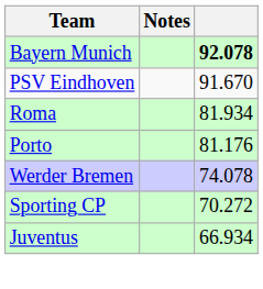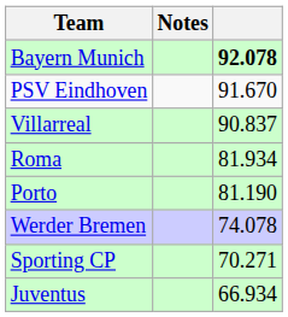 <table class="wikitable" style="float:left; margin-right:1em;">
 <tr>
 <th>Team</th>
 <th>Notes</th>
 <th></th>
 </tr>
 <tr bgcolor="#ccffcc">
 <td> <a href='#'>Bayern Munich</a></td>
 <td></td>
 <td align=right><strong>92.078</strong></td>
 </tr>
 <tr>
 <td> <a href='#'>PSV Eindhoven</a></td>
 <td></td>
 <td align=right>91.670</td>
 </tr>
 <tr bgcolor="#ccffcc">
+<td> <a href='#'>Villarreal</a></td>
+<td></td>
+<td align=right>90.837</td>
+</tr>
+<tr bgcolor="#ccffcc">
 <td> <a href='#'>Roma</a></td>
 <td></td>
 <td align=right>81.934</td>
 </tr>
 <tr bgcolor="#ccffcc">
 <td> <a href='#'>Porto</a></td>
 <td></td>
-<td align=right>81.176</td>
+<td align=right>81.190</td>
 </tr>
 <tr bgcolor="#ccccff">
 <td> <a href='#'>Werder Bremen</a></td>
 <td></td>
 <td align=right>74.078</td>
 </tr>
 <tr bgcolor="#ccffcc">
 <td> <a href='#'>Sporting CP</a></td>
 <td></td>
-<td align=right>70.272</td>
+<td align=right>70.271</td>
 </tr>
 <tr bgcolor="#ccffcc">
 <td> <a href='#'>Juventus</a></td>
 <td></td>
 <td align=right>66.934</td>
 </tr>
 </table>
